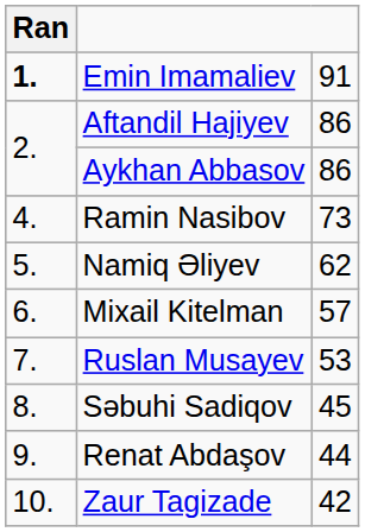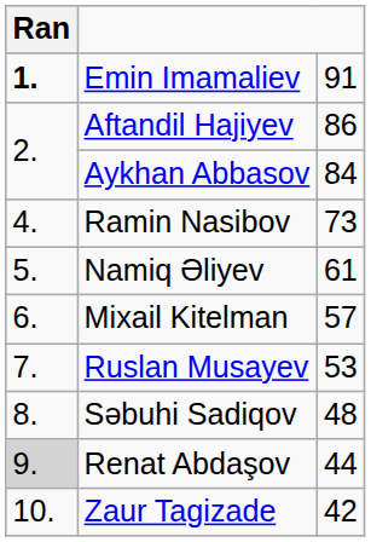 <table class="wikitable">
 <tr>
 <th>Ran</th>
 </tr>
 <tr>
 <td><strong>1.</strong></td>
 <td> <a href='#'>Emin Imamaliev</a></td>
 <td>91</td>
 </tr>
 <tr>
 <td rowspan="2">2.</td>
 <td> <a href='#'>Aftandil Hajiyev</a></td>
 <td>86</td>
 </tr>
 <tr>
 <td> <a href='#'>Aykhan Abbasov</a></td>
-<td>86</td>
+<td>84</td>
 </tr>
 <tr>
 <td>4.</td>
 <td> Ramin Nasibov</td>
 <td>73</td>
 </tr>
 <tr>
 <td>5.</td>
 <td> Namiq Əliyev</td>
-<td>62</td>
+<td>61</td>
 </tr>
 <tr>
 <td>6.</td>
 <td> Mixail Kitelman</td>
 <td>57</td>
 </tr>
 <tr>
 <td>7.</td>
 <td> <a href='#'>Ruslan Musayev</a></td>
 <td>53</td>
 </tr>
 <tr>
 <td>8.</td>
 <td> Səbuhi Sadiqov</td>
-<td>45</td>
+<td>48</td>
 </tr>
 <tr>
-<td>9.</td>
+<td style="background: lightgrey;">9.</td>
 <td> Renat Abdaşov</td>
 <td>44</td>
 </tr>
 <tr>
 <td>10.</td>
 <td> <a href='#'>Zaur Tagizade</a></td>
 <td>42</td>
 </tr>
 </table>
